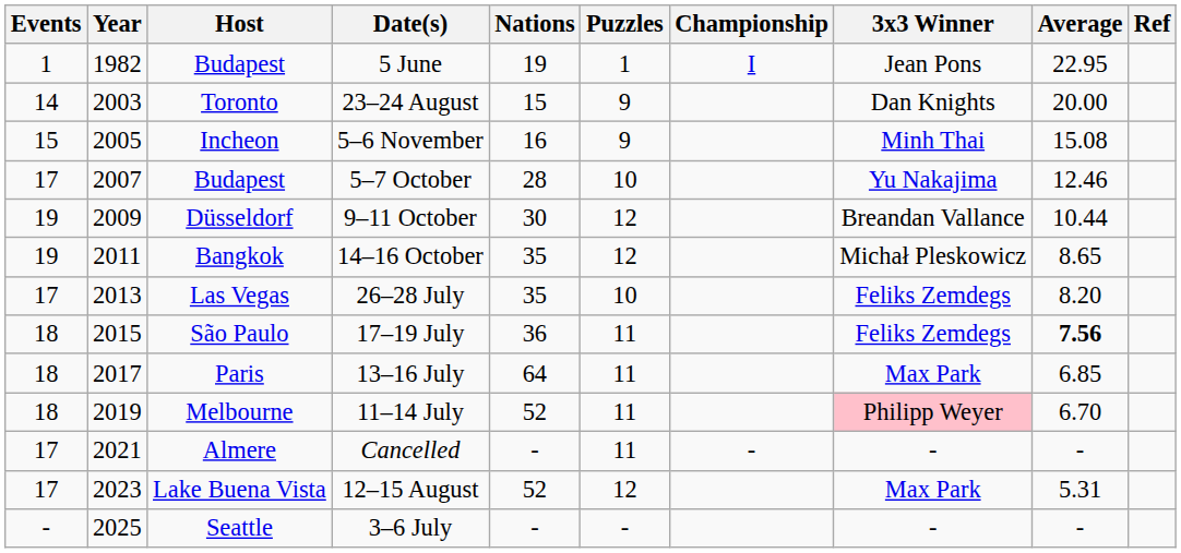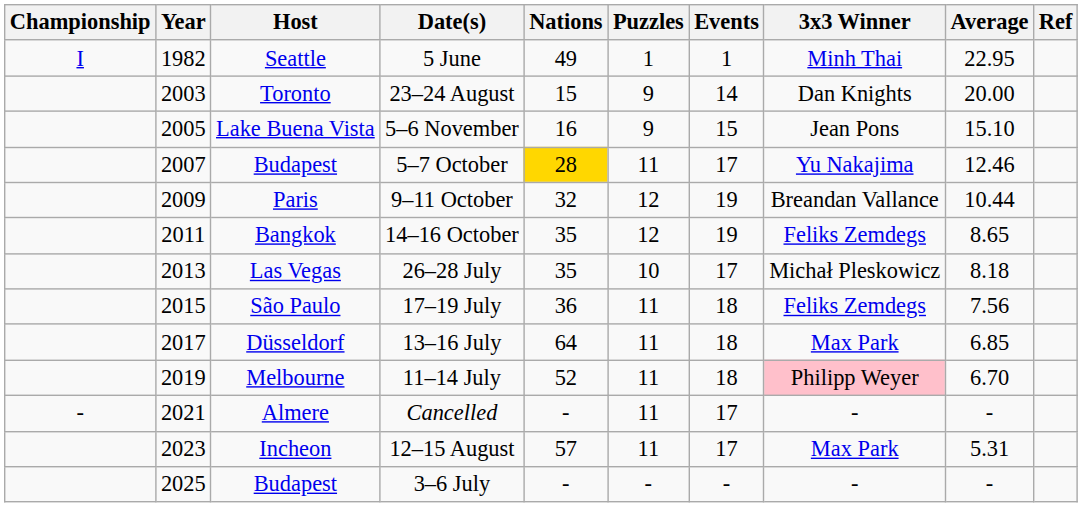 <table class="wikitable" style="text-align:center;">
 <tr>
-<th>Events</th>
+<th>Championship</th>
 <th>Year</th>
 <th>Host</th>
 <th>Date(s)</th>
 <th>Nations</th>
 <th>Puzzles</th>
-<th>Championship</th>
+<th>Events</th>
 <th>3x3 Winner</th>
 <th>Average</th>
 <th>Ref</th>
 </tr>
 <tr>
+<td><a href='#'>I</a></td>
+<td>1982</td>
+<td> <a href='#'>Seattle</a></td>
+<td>5 June</td>
+<td>49</td>
 <td>1</td>
-<td>1982</td>
-<td> <a href='#'>Budapest</a></td>
-<td>5 June</td>
-<td>19</td>
 <td>1</td>
-<td><a href='#'>I</a></td>
-<td> Jean Pons</td>
+<td> <a href='#'>Minh Thai</a></td>
 <td>22.95</td>
 <td></td>
 </tr>
 <tr>
-<td>14</td>
+<td></td>
 <td>2003</td>
 <td> <a href='#'>Toronto</a></td>
 <td>23–24 August</td>
 <td>15</td>
 <td>9</td>
-<td></td>
+<td>14</td>
 <td> Dan Knights</td>
 <td>20.00</td>
 <td></td>
 </tr>
 <tr>
-<td>15</td>
+<td></td>
 <td>2005</td>
-<td> <a href='#'>Incheon</a></td>
+<td> <a href='#'>Lake Buena Vista</a></td>
 <td>5–6 November</td>
 <td>16</td>
 <td>9</td>
-<td></td>
-<td> <a href='#'>Minh Thai</a></td>
-<td>15.08</td>
+<td>15</td>
+<td> Jean Pons</td>
+<td>15.10</td>
 <td></td>
 </tr>
 <tr>
-<td>17</td>
+<td></td>
 <td>2007</td>
 <td> <a href='#'>Budapest</a></td>
 <td>5–7 October</td>
-<td>28</td>
-<td>10</td>
-<td></td>
+<td style="background: gold;">28</td>
+<td>11</td>
+<td>17</td>
 <td> <a href='#'>Yu Nakajima</a></td>
 <td>12.46</td>
 <td></td>
 </tr>
 <tr>
+<td></td>
+<td>2009</td>
+<td> <a href='#'>Paris</a></td>
+<td>9–11 October</td>
+<td>32</td>
+<td>12</td>
 <td>19</td>
-<td>2009</td>
-<td> <a href='#'>Düsseldorf</a></td>
-<td>9–11 October</td>
-<td>30</td>
-<td>12</td>
-<td></td>
 <td> Breandan Vallance</td>
 <td>10.44</td>
 <td></td>
 </tr>
 <tr>
-<td>19</td>
+<td></td>
 <td>2011</td>
 <td> <a href='#'>Bangkok</a></td>
 <td>14–16 October</td>
 <td>35</td>
 <td>12</td>
-<td></td>
-<td> Michał Pleskowicz</td>
+<td>19</td>
+<td> <a href='#'>Feliks Zemdegs</a></td>
 <td>8.65</td>
 <td></td>
 </tr>
 <tr>
-<td>17</td>
+<td></td>
 <td>2013</td>
 <td> <a href='#'>Las Vegas</a></td>
 <td>26–28 July</td>
 <td>35</td>
 <td>10</td>
-<td></td>
-<td> <a href='#'>Feliks Zemdegs</a></td>
-<td>8.20</td>
+<td>17</td>
+<td> Michał Pleskowicz</td>
+<td>8.18</td>
 <td></td>
 </tr>
 <tr>
-<td>18</td>
+<td></td>
 <td>2015</td>
 <td> <a href='#'>São Paulo</a></td>
 <td>17–19 July</td>
 <td>36</td>
 <td>11</td>
-<td></td>
+<td>18</td>
 <td> <a href='#'>Feliks Zemdegs</a></td>
-<td><strong>7.56</strong></td>
+<td>7.56</td>
 <td></td>
 </tr>
 <tr>
-<td>18</td>
+<td></td>
 <td>2017</td>
-<td> <a href='#'>Paris</a></td>
+<td> <a href='#'>Düsseldorf</a></td>
 <td>13–16 July</td>
 <td>64</td>
 <td>11</td>
-<td></td>
+<td>18</td>
 <td> <a href='#'>Max Park</a></td>
 <td>6.85</td>
 <td></td>
 </tr>
 <tr>
-<td>18</td>
+<td></td>
 <td>2019</td>
 <td> <a href='#'>Melbourne</a></td>
 <td>11–14 July</td>
 <td>52</td>
 <td>11</td>
-<td></td>
+<td>18</td>
 <td style="background: pink;"> Philipp Weyer</td>
 <td>6.70</td>
 <td></td>
 </tr>
 <tr>
-<td>17</td>
+<td>-</td>
 <td>2021</td>
 <td> <a href='#'>Almere</a></td>
 <td><em>Cancelled</em></td>
 <td>-</td>
 <td>11</td>
+<td>17</td>
+<td>-</td>
+<td>-</td>
+<td></td>
+</tr>
+<tr>
+<td></td>
+<td>2023</td>
+<td> <a href='#'>Incheon</a></td>
+<td>12–15 August</td>
+<td>57</td>
+<td>11</td>
+<td>17</td>
+<td> <a href='#'>Max Park</a></td>
+<td>5.31</td>
+<td></td>
+</tr>
+<tr>
+<td></td>
+<td>2025</td>
+<td> <a href='#'>Budapest</a></td>
+<td>3–6 July</td>
+<td>-</td>
+<td>-</td>
 <td>-</td>
 <td>-</td>
 <td>-</td>
 <td></td>
 </tr>
-<tr>
-<td>17</td>
-<td>2023</td>
-<td> <a href='#'>Lake Buena Vista</a></td>
-<td>12–15 August</td>
-<td>52</td>
-<td>12</td>
-<td></td>
-<td> <a href='#'>Max Park</a></td>
-<td>5.31</td>
-<td></td>
-</tr>
-<tr>
-<td>-</td>
-<td>2025</td>
-<td> <a href='#'>Seattle</a></td>
-<td>3–6 July</td>
-<td>-</td>
-<td>-</td>
-<td></td>
-<td>-</td>
-<td>-</td>
-<td></td>
-</tr>
 </table>
